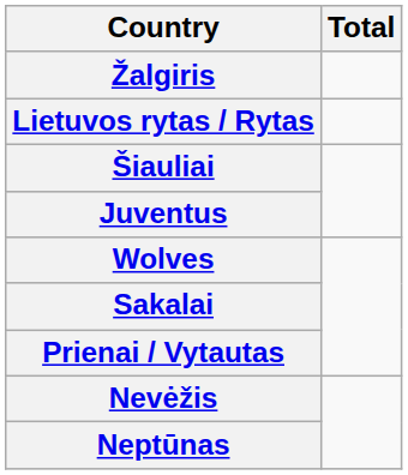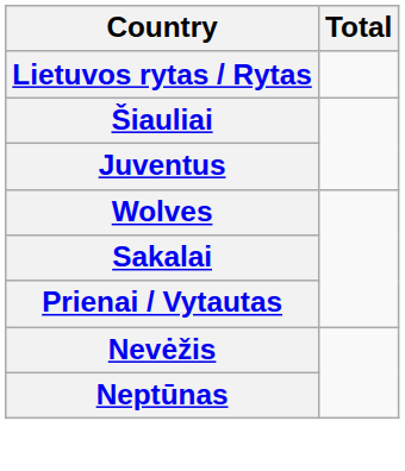 <table class="sortable wikitable plainrowheaders">
 <tr>
 <th scope="col">Country</th>
 <th scope="col">Total</th>
-</tr>
-<tr>
-<th scope="row"><a href='#'>Žalgiris</a></th>
-<td align="center"></td>
 </tr>
 <tr>
 <th scope="row"><a href='#'>Lietuvos rytas / Rytas</a></th>
 <td align="center"></td>
 </tr>
 <tr>
 <th scope="row"><a href='#'>Šiauliai</a></th>
 <td rowspan=2 align="center"></td>
 </tr>
 <tr>
 <th scope="row"><a href='#'>Juventus</a></th>
 </tr>
 <tr>
 <th scope="row"><a href='#'>Wolves</a></th>
 <td rowspan=3 align="center"></td>
 </tr>
 <tr>
 <th scope="row"><a href='#'>Sakalai</a></th>
 </tr>
 <tr>
 <th scope="row"><a href='#'>Prienai / Vytautas</a></th>
 </tr>
 <tr>
 <th scope="row"><a href='#'>Nevėžis</a></th>
 <td rowspan=2 align="center"></td>
 </tr>
 <tr>
 <th scope="row"><a href='#'>Neptūnas</a></th>
 </tr>
 </table>
